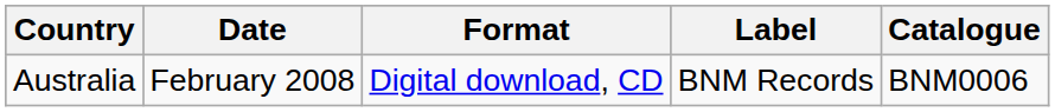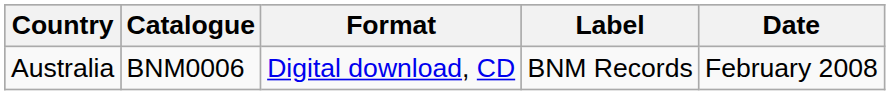 <table class="wikitable">
 <tr>
 <th>Country</th>
-<th>Date</th>
+<th>Catalogue</th>
 <th>Format</th>
 <th>Label</th>
-<th>Catalogue</th>
+<th>Date</th>
 </tr>
 <tr>
 <td>Australia</td>
-<td>February 2008</td>
+<td>BNM0006</td>
 <td><a href='#'>Digital download</a>, <a href='#'>CD</a></td>
 <td>BNM Records</td>
-<td>BNM0006</td>
+<td>February 2008</td>
 </tr>
 </table>
